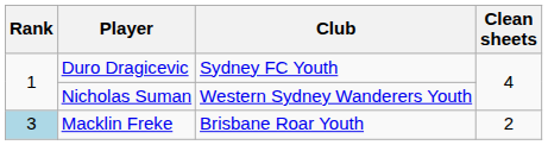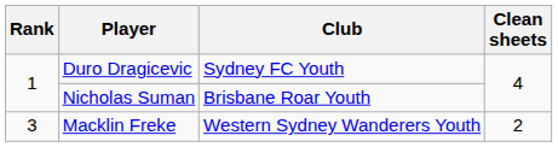 <table class="wikitable" style="text-align:center">
 <tr>
 <th>Rank</th>
 <th>Player</th>
 <th>Club</th>
 <th>Clean<br>sheets</th>
 </tr>
 <tr>
 <td rowspan=2>1</td>
 <td align="left"> <a href='#'>Duro Dragicevic</a></td>
 <td align="left"><a href='#'>Sydney FC Youth</a></td>
 <td rowspan=2>4</td>
 </tr>
 <tr>
 <td align="left"> <a href='#'>Nicholas Suman</a></td>
-<td align="left"><a href='#'>Western Sydney Wanderers Youth</a></td>
+<td align="left"><a href='#'>Brisbane Roar Youth</a></td>
 </tr>
 <tr>
-<td style="background: lightblue;">3</td>
+<td>3</td>
 <td align="left"> <a href='#'>Macklin Freke</a></td>
-<td align="left"><a href='#'>Brisbane Roar Youth</a></td>
+<td align="left"><a href='#'>Western Sydney Wanderers Youth</a></td>
 <td>2</td>
 </tr>
 </table>
